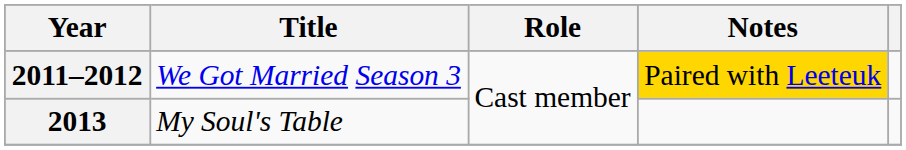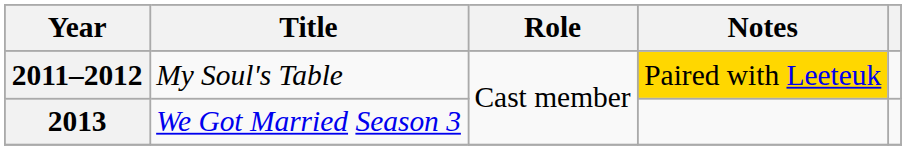 <table class="wikitable sortable plainrowheaders">
 <tr>
 <th>Year</th>
 <th>Title</th>
 <th>Role</th>
 <th>Notes</th>
 <th class="unsortable"></th>
 </tr>
 <tr>
 <th scope="row">2011–2012</th>
-<td><em><a href='#'>We Got Married</a> <a href='#'>Season 3</a></em></td>
+<td><em>My Soul's Table</em> </td>
 <td rowspan=2>Cast member</td>
 <td style="background: gold;">Paired with <a href='#'>Leeteuk</a></td>
 <td></td>
 </tr>
 <tr>
 <th scope="row">2013</th>
-<td><em>My Soul's Table</em> </td>
+<td><em><a href='#'>We Got Married</a> <a href='#'>Season 3</a></em></td>
 <td></td>
 <td></td>
 </tr>
 <tr>
 </tr>
 </table>
